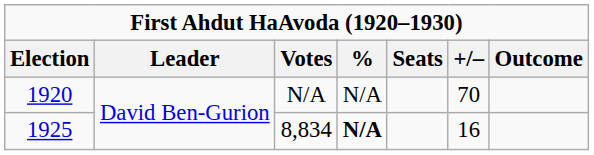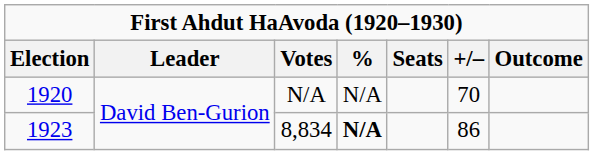 <table class=wikitable style=text-align:center>
 <tr>
 <td colspan=7><strong>First Ahdut HaAvoda (1920–1930)</strong></td>
 </tr>
 <tr>
 <th>Election</th>
 <th>Leader</th>
 <th>Votes</th>
 <th>%</th>
 <th>Seats</th>
 <th>+/–</th>
 <th>Outcome</th>
 </tr>
 <tr>
 <td><a href='#'>1920</a></td>
 <td rowspan=2><a href='#'>David Ben-Gurion</a></td>
 <td>N/A</td>
 <td>N/A</td>
 <td></td>
 <td> 70</td>
 <td></td>
 </tr>
 <tr>
-<td><a href='#'>1925</a></td>
+<td><a href='#'>1923</a></td>
 <td>8,834</td>
 <td><strong>N/A</strong></td>
 <td></td>
-<td> 16</td>
+<td> 86</td>
 <td></td>
 </tr>
 </table>
